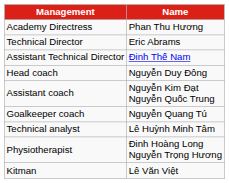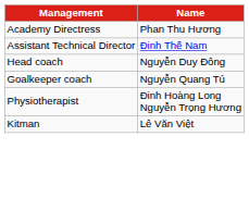 <table class="wikitable">
 <tr>
 <th style="background-color:#DB2017;color:white;">Management</th>
 <th style="background-color:#DB2017;color:white;">Name</th>
 </tr>
 <tr>
 <td>Academy Directress</td>
 <td> Phan Thu Hương</td>
 </tr>
 <tr>
-<td>Technical Director</td>
-<td> Eric Abrams</td>
-</tr>
-<tr>
 <td>Assistant Technical Director</td>
 <td> <a href='#'>Đinh Thế Nam</a></td>
 </tr>
 <tr>
 <td>Head coach</td>
 <td> Nguyễn Duy Đông</td>
 </tr>
 <tr>
-<td>Assistant coach</td>
-<td> Nguyễn Kim Đạt<br> Nguyễn Quốc Trung</td>
-</tr>
-<tr>
 <td>Goalkeeper coach</td>
 <td> Nguyễn Quang Tú</td>
-</tr>
-<tr>
-<td>Technical analyst</td>
-<td> Lê Huỳnh Minh Tâm</td>
 </tr>
 <tr>
 <td>Physiotherapist</td>
 <td> Đinh Hoàng Long<br> Nguyễn Trọng Hương</td>
 </tr>
 <tr>
 <td>Kitman</td>
 <td> Lê Văn Việt</td>
 </tr>
 </table>
